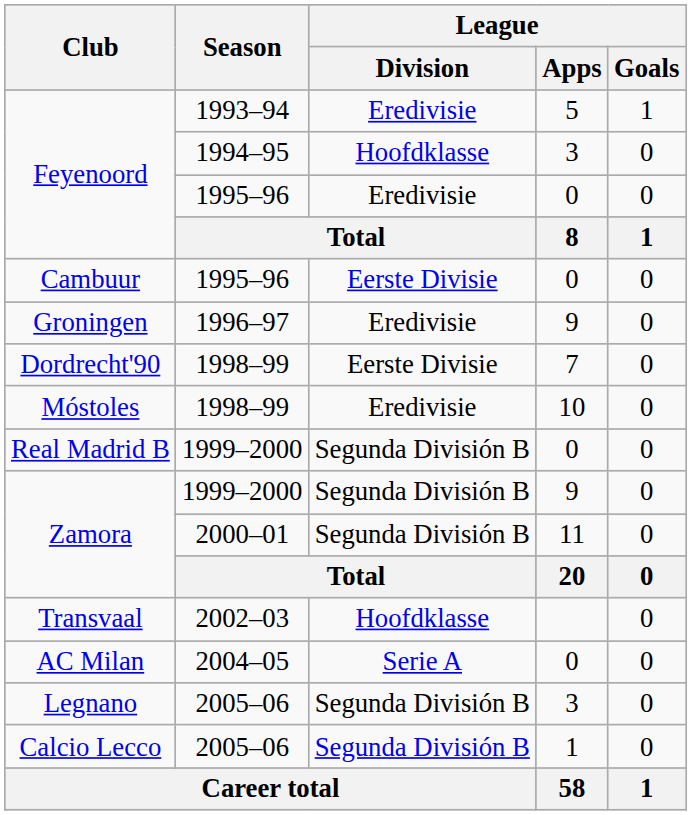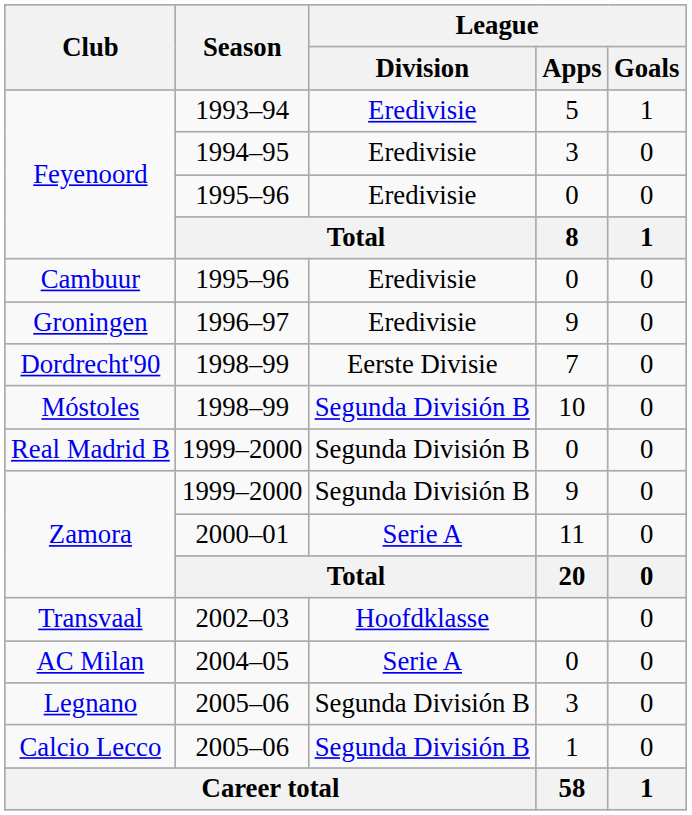 <table class="wikitable" style="text-align:center">
 <tr>
 <th rowspan="2">Club</th>
 <th rowspan="2">Season</th>
 <th colspan="3">League</th>
 </tr>
 <tr>
 <th>Division</th>
 <th>Apps</th>
 <th>Goals</th>
 </tr>
 <tr>
 <td rowspan="4"><a href='#'>Feyenoord</a></td>
 <td>1993–94</td>
 <td><a href='#'>Eredivisie</a></td>
 <td>5</td>
 <td>1</td>
 </tr>
 <tr>
 <td>1994–95</td>
-<td><a href='#'>Hoofdklasse</a></td>
+<td>Eredivisie</td>
 <td>3</td>
 <td>0</td>
 </tr>
 <tr>
 <td>1995–96</td>
 <td>Eredivisie</td>
 <td>0</td>
 <td>0</td>
 </tr>
 <tr>
 <th colspan="2">Total</th>
 <th>8</th>
 <th>1</th>
 </tr>
 <tr>
 <td><a href='#'>Cambuur</a></td>
 <td>1995–96</td>
-<td><a href='#'>Eerste Divisie</a></td>
+<td>Eredivisie</td>
 <td>0</td>
 <td>0</td>
 </tr>
 <tr>
 <td><a href='#'>Groningen</a></td>
 <td>1996–97</td>
 <td>Eredivisie</td>
 <td>9</td>
 <td>0</td>
 </tr>
 <tr>
 <td><a href='#'>Dordrecht'90</a></td>
 <td>1998–99</td>
 <td>Eerste Divisie</td>
 <td>7</td>
 <td>0</td>
 </tr>
 <tr>
 <td><a href='#'>Móstoles</a></td>
 <td>1998–99</td>
-<td>Eredivisie</td>
+<td><a href='#'>Segunda División B</a></td>
 <td>10</td>
 <td>0</td>
 </tr>
 <tr>
 <td><a href='#'>Real Madrid B</a></td>
 <td>1999–2000</td>
 <td>Segunda División B</td>
 <td>0</td>
 <td>0</td>
 </tr>
 <tr>
 <td rowspan="3"><a href='#'>Zamora</a></td>
 <td>1999–2000</td>
 <td>Segunda División B</td>
 <td>9</td>
 <td>0</td>
 </tr>
 <tr>
 <td>2000–01</td>
-<td>Segunda División B</td>
+<td><a href='#'>Serie A</a></td>
 <td>11</td>
 <td>0</td>
 </tr>
 <tr>
 <th colspan="2">Total</th>
 <th>20</th>
 <th>0</th>
 </tr>
 <tr>
 <td><a href='#'>Transvaal</a></td>
 <td>2002–03</td>
 <td><a href='#'>Hoofdklasse</a></td>
 <td></td>
 <td>0</td>
 </tr>
 <tr>
 <td><a href='#'>AC Milan</a></td>
 <td>2004–05</td>
 <td><a href='#'>Serie A</a></td>
 <td>0</td>
 <td>0</td>
 </tr>
 <tr>
 <td><a href='#'>Legnano</a></td>
 <td>2005–06</td>
 <td>Segunda División B</td>
 <td>3</td>
 <td>0</td>
 </tr>
 <tr>
 <td><a href='#'>Calcio Lecco</a></td>
 <td>2005–06</td>
 <td><a href='#'>Segunda División B</a></td>
 <td>1</td>
 <td>0</td>
 </tr>
 <tr>
 <th colspan="3">Career total</th>
 <th>58</th>
 <th>1</th>
 </tr>
 </table>
